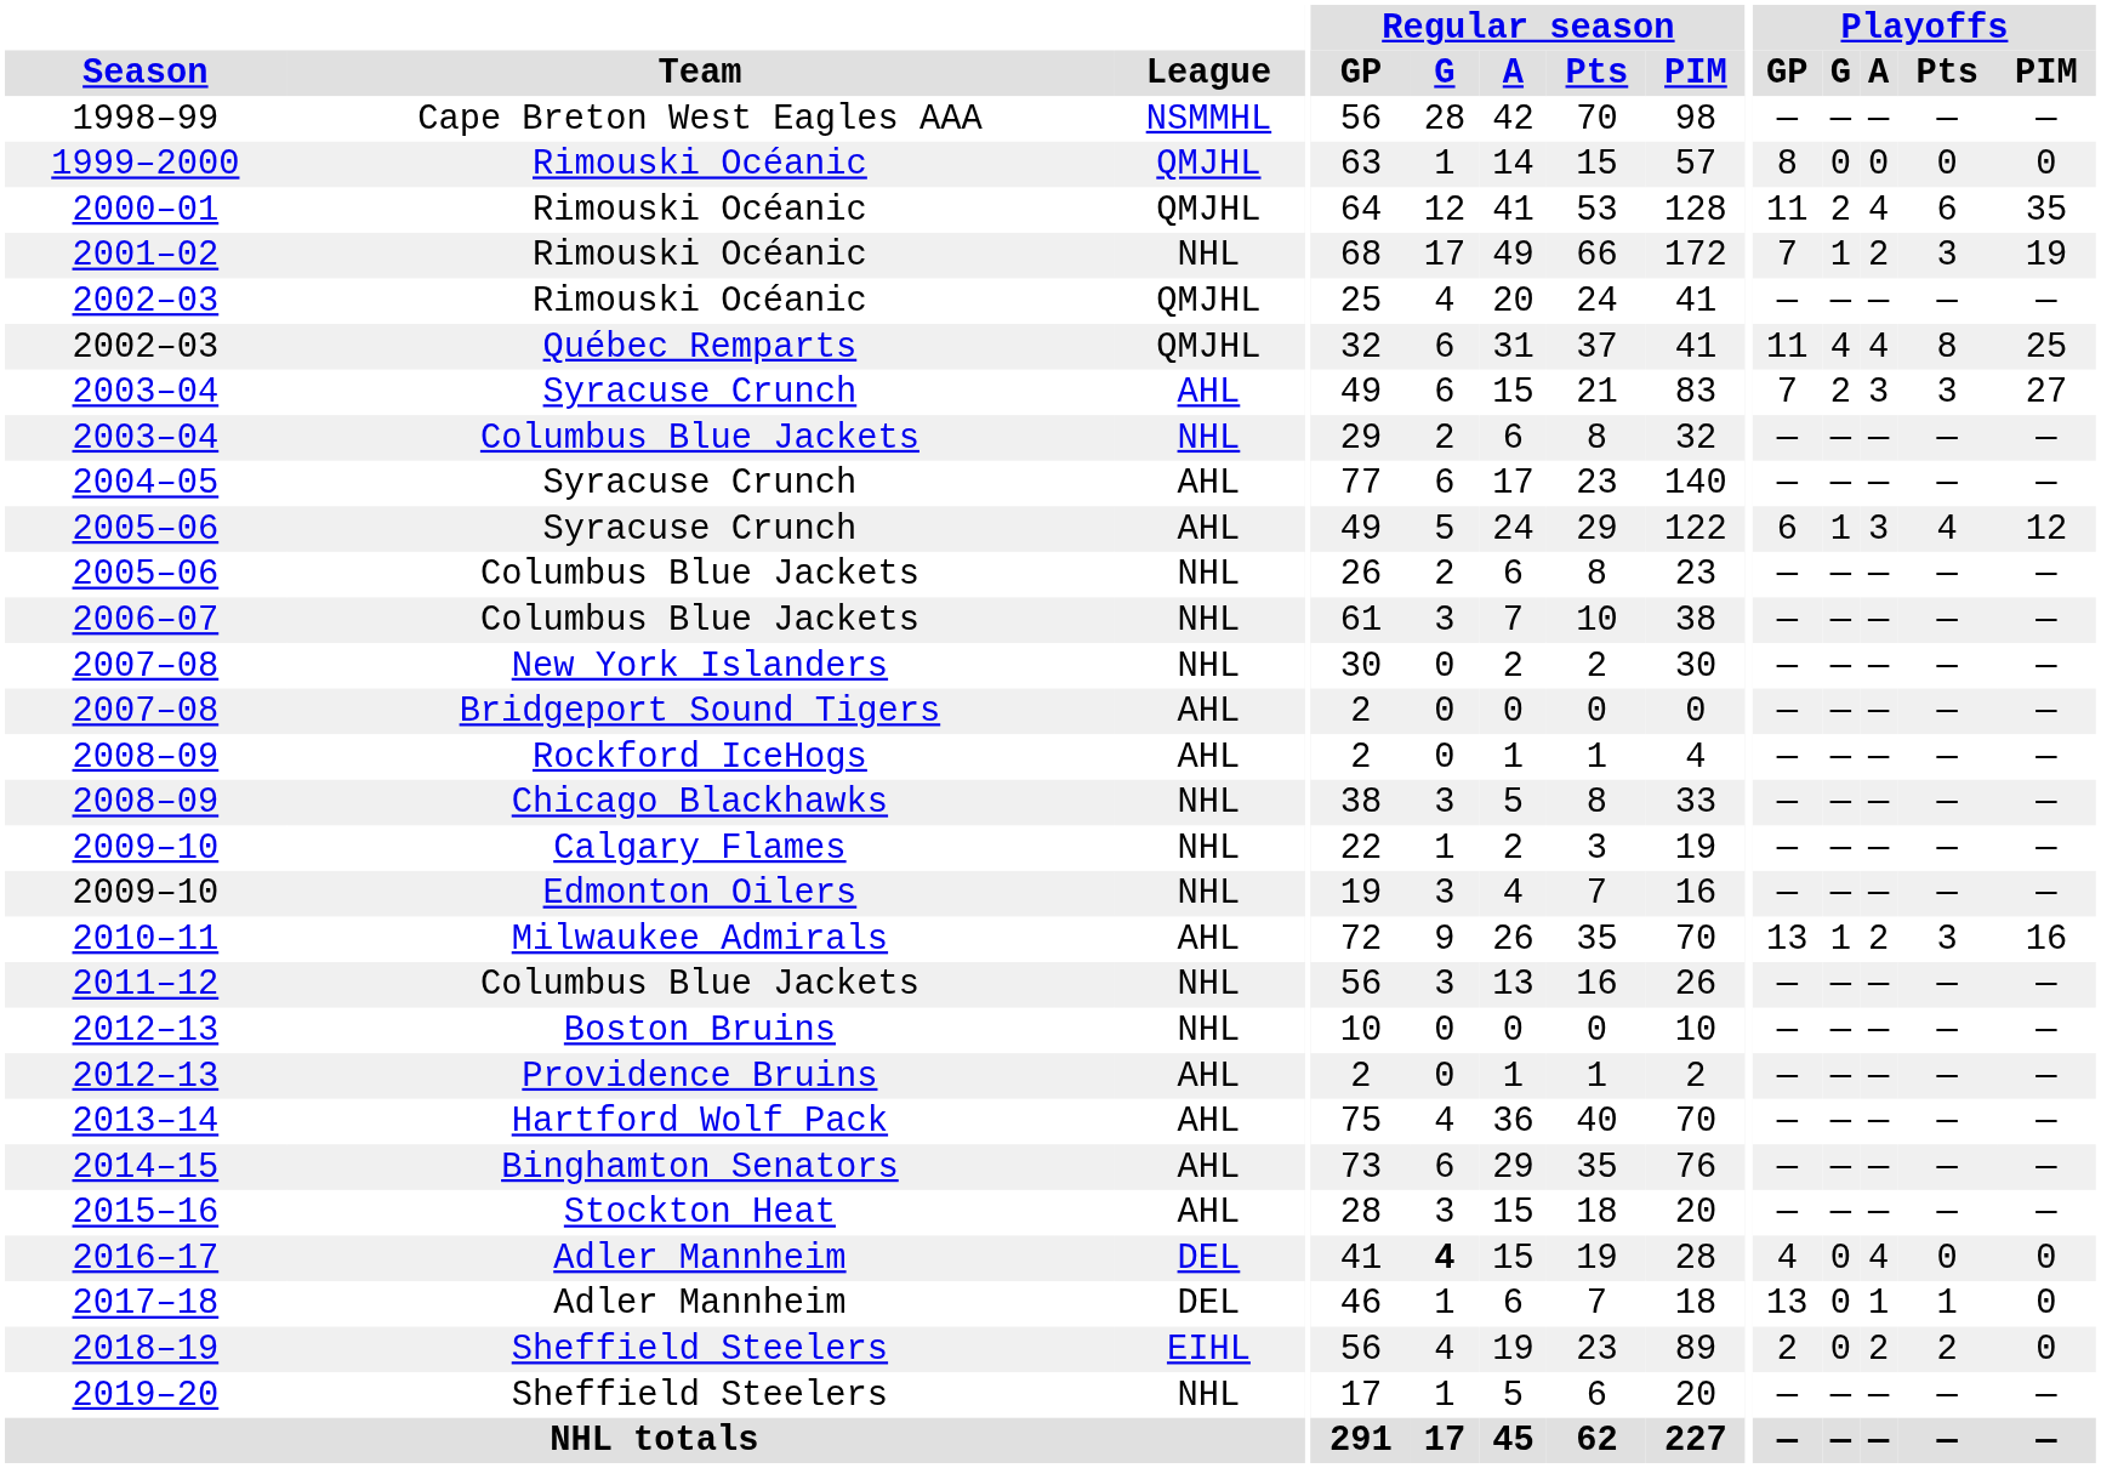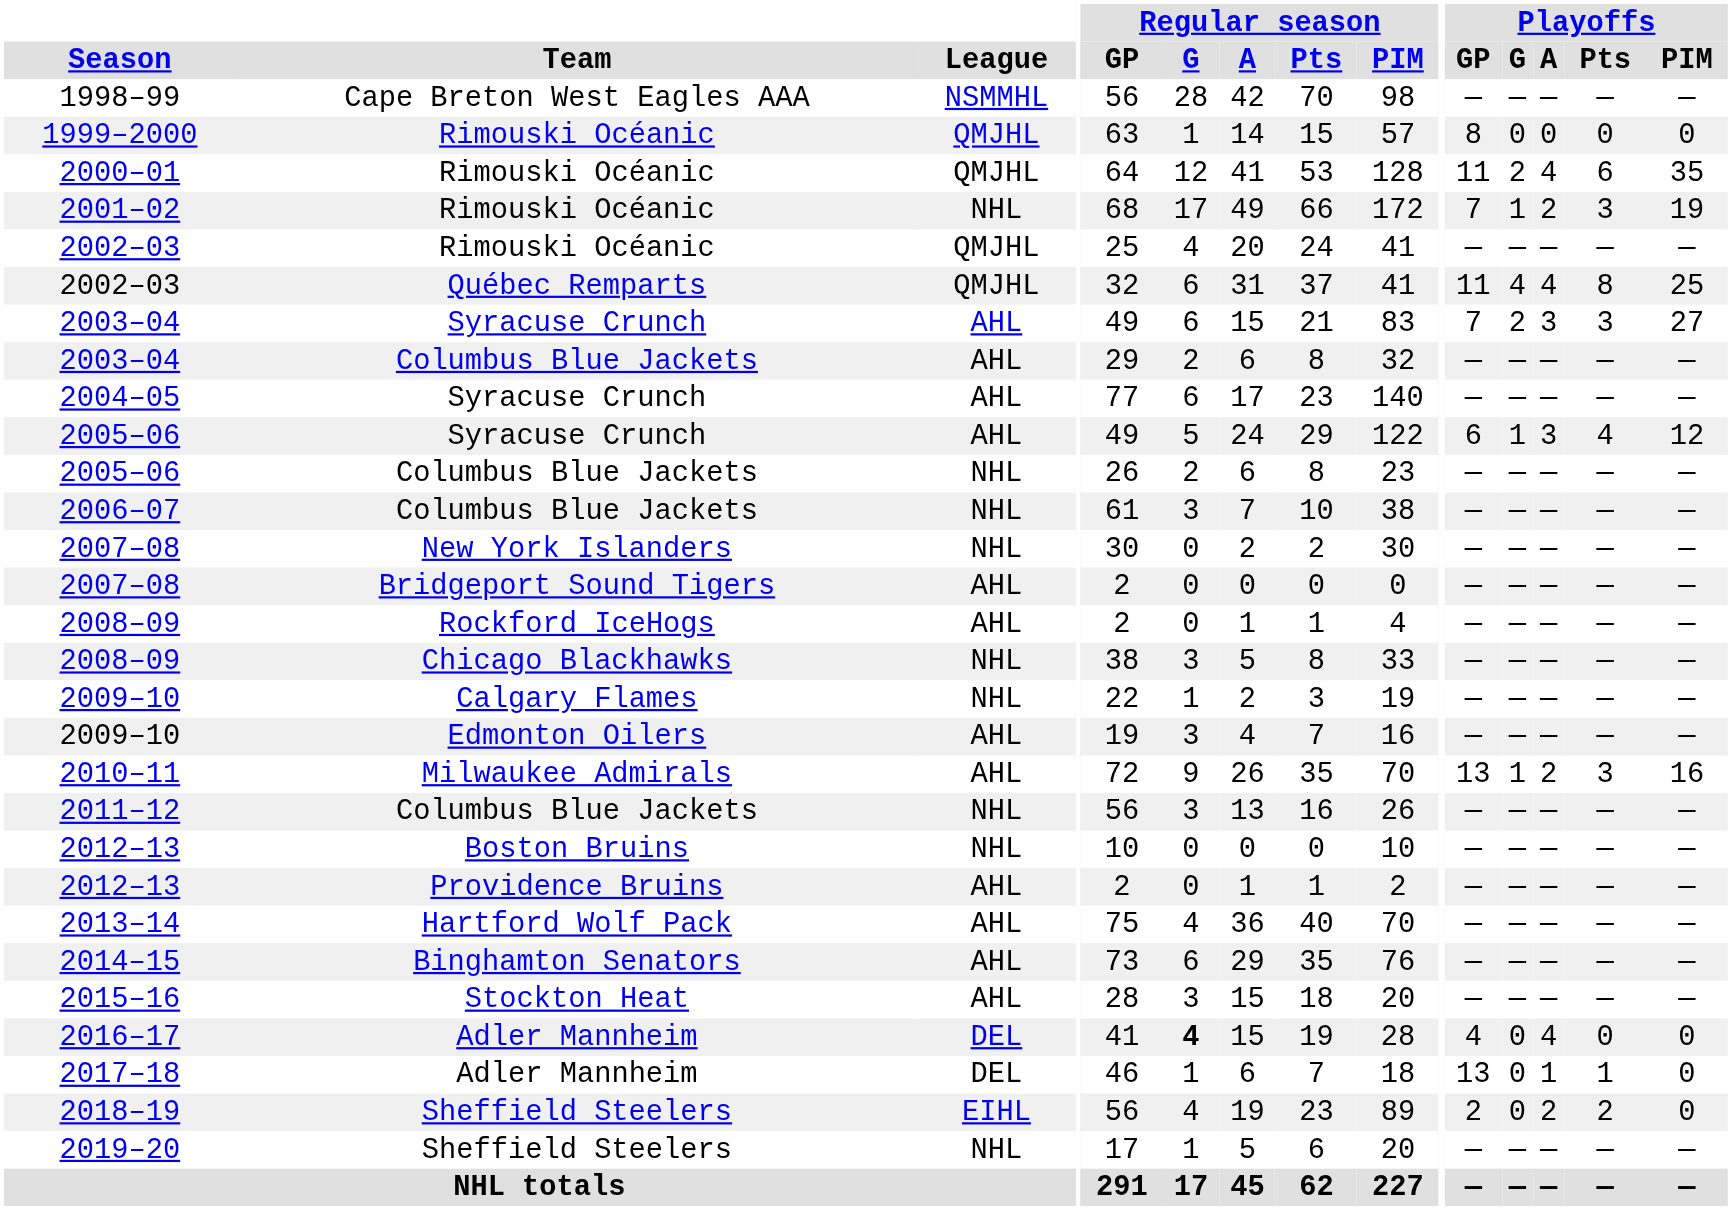 <table border="0" cellpadding="1" cellspacing="0" style="text-align:center; width:60em">
 <tr bgcolor="#e0e0e0">
 <th colspan="3" bgcolor="#ffffff"></th>
 <th rowspan="100" bgcolor="#ffffff"></th>
 <th colspan="5"><a href='#'>Regular season</a></th>
 <th rowspan="100" bgcolor="#ffffff"></th>
 <th colspan="5"><a href='#'>Playoffs</a></th>
 </tr>
 <tr bgcolor="#e0e0e0">
 <th><a href='#'>Season</a></th>
 <th>Team</th>
 <th>League</th>
 <th>GP</th>
 <th><a href='#'>G</a></th>
 <th><a href='#'>A</a></th>
 <th><a href='#'>Pts</a></th>
 <th><a href='#'>PIM</a></th>
 <th>GP</th>
 <th>G</th>
 <th>A</th>
 <th>Pts</th>
 <th>PIM</th>
 </tr>
 <tr>
 <td>1998–99</td>
 <td>Cape Breton West Eagles AAA</td>
 <td><a href='#'>NSMMHL</a></td>
 <td>56</td>
 <td>28</td>
 <td>42</td>
 <td>70</td>
 <td>98</td>
 <td>—</td>
 <td>—</td>
 <td>—</td>
 <td>—</td>
 <td>—</td>
 </tr>
 <tr bgcolor="#f0f0f0">
 <td><a href='#'>1999–2000</a></td>
 <td><a href='#'>Rimouski Océanic</a></td>
 <td><a href='#'>QMJHL</a></td>
 <td>63</td>
 <td>1</td>
 <td>14</td>
 <td>15</td>
 <td>57</td>
 <td>8</td>
 <td>0</td>
 <td>0</td>
 <td>0</td>
 <td>0</td>
 </tr>
 <tr>
 <td><a href='#'>2000–01</a></td>
 <td>Rimouski Océanic</td>
 <td>QMJHL</td>
 <td>64</td>
 <td>12</td>
 <td>41</td>
 <td>53</td>
 <td>128</td>
 <td>11</td>
 <td>2</td>
 <td>4</td>
 <td>6</td>
 <td>35</td>
 </tr>
 <tr bgcolor="#f0f0f0">
 <td><a href='#'>2001–02</a></td>
 <td>Rimouski Océanic</td>
 <td>NHL</td>
 <td>68</td>
 <td>17</td>
 <td>49</td>
 <td>66</td>
 <td>172</td>
 <td>7</td>
 <td>1</td>
 <td>2</td>
 <td>3</td>
 <td>19</td>
 </tr>
 <tr>
 <td><a href='#'>2002–03</a></td>
 <td>Rimouski Océanic</td>
 <td>QMJHL</td>
 <td>25</td>
 <td>4</td>
 <td>20</td>
 <td>24</td>
 <td>41</td>
 <td>—</td>
 <td>—</td>
 <td>—</td>
 <td>—</td>
 <td>—</td>
 </tr>
 <tr bgcolor="#f0f0f0">
 <td>2002–03</td>
 <td><a href='#'>Québec Remparts</a></td>
 <td>QMJHL</td>
 <td>32</td>
 <td>6</td>
 <td>31</td>
 <td>37</td>
 <td>41</td>
 <td>11</td>
 <td>4</td>
 <td>4</td>
 <td>8</td>
 <td>25</td>
 </tr>
 <tr>
 <td><a href='#'>2003–04</a></td>
 <td><a href='#'>Syracuse Crunch</a></td>
 <td><a href='#'>AHL</a></td>
 <td>49</td>
 <td>6</td>
 <td>15</td>
 <td>21</td>
 <td>83</td>
 <td>7</td>
 <td>2</td>
 <td>3</td>
 <td>3</td>
 <td>27</td>
 </tr>
 <tr bgcolor="#f0f0f0">
 <td><a href='#'>2003–04</a></td>
 <td><a href='#'>Columbus Blue Jackets</a></td>
-<td><a href='#'>NHL</a></td>
+<td>AHL</td>
 <td>29</td>
 <td>2</td>
 <td>6</td>
 <td>8</td>
 <td>32</td>
 <td>—</td>
 <td>—</td>
 <td>—</td>
 <td>—</td>
 <td>—</td>
 </tr>
 <tr>
 <td><a href='#'>2004–05</a></td>
 <td>Syracuse Crunch</td>
 <td>AHL</td>
 <td>77</td>
 <td>6</td>
 <td>17</td>
 <td>23</td>
 <td>140</td>
 <td>—</td>
 <td>—</td>
 <td>—</td>
 <td>—</td>
 <td>—</td>
 </tr>
 <tr bgcolor="#f0f0f0">
 <td><a href='#'>2005–06</a></td>
 <td>Syracuse Crunch</td>
 <td>AHL</td>
 <td>49</td>
 <td>5</td>
 <td>24</td>
 <td>29</td>
 <td>122</td>
 <td>6</td>
 <td>1</td>
 <td>3</td>
 <td>4</td>
 <td>12</td>
 </tr>
 <tr>
 <td><a href='#'>2005–06</a></td>
 <td>Columbus Blue Jackets</td>
 <td>NHL</td>
 <td>26</td>
 <td>2</td>
 <td>6</td>
 <td>8</td>
 <td>23</td>
 <td>—</td>
 <td>—</td>
 <td>—</td>
 <td>—</td>
 <td>—</td>
 </tr>
 <tr bgcolor="#f0f0f0">
 <td><a href='#'>2006–07</a></td>
 <td>Columbus Blue Jackets</td>
 <td>NHL</td>
 <td>61</td>
 <td>3</td>
 <td>7</td>
 <td>10</td>
 <td>38</td>
 <td>—</td>
 <td>—</td>
 <td>—</td>
 <td>—</td>
 <td>—</td>
 </tr>
 <tr>
 <td><a href='#'>2007–08</a></td>
 <td><a href='#'>New York Islanders</a></td>
 <td>NHL</td>
 <td>30</td>
 <td>0</td>
 <td>2</td>
 <td>2</td>
 <td>30</td>
 <td>—</td>
 <td>—</td>
 <td>—</td>
 <td>—</td>
 <td>—</td>
 </tr>
 <tr bgcolor="#f0f0f0">
 <td><a href='#'>2007–08</a></td>
 <td><a href='#'>Bridgeport Sound Tigers</a></td>
 <td>AHL</td>
 <td>2</td>
 <td>0</td>
 <td>0</td>
 <td>0</td>
 <td>0</td>
 <td>—</td>
 <td>—</td>
 <td>—</td>
 <td>—</td>
 <td>—</td>
 </tr>
 <tr>
 <td><a href='#'>2008–09</a></td>
 <td><a href='#'>Rockford IceHogs</a></td>
 <td>AHL</td>
 <td>2</td>
 <td>0</td>
 <td>1</td>
 <td>1</td>
 <td>4</td>
 <td>—</td>
 <td>—</td>
 <td>—</td>
 <td>—</td>
 <td>—</td>
 </tr>
 <tr bgcolor="#f0f0f0">
 <td><a href='#'>2008–09</a></td>
 <td><a href='#'>Chicago Blackhawks</a></td>
 <td>NHL</td>
 <td>38</td>
 <td>3</td>
 <td>5</td>
 <td>8</td>
 <td>33</td>
 <td>—</td>
 <td>—</td>
 <td>—</td>
 <td>—</td>
 <td>—</td>
 </tr>
 <tr>
 <td><a href='#'>2009–10</a></td>
 <td><a href='#'>Calgary Flames</a></td>
 <td>NHL</td>
 <td>22</td>
 <td>1</td>
 <td>2</td>
 <td>3</td>
 <td>19</td>
 <td>—</td>
 <td>—</td>
 <td>—</td>
 <td>—</td>
 <td>—</td>
 </tr>
 <tr bgcolor="#f0f0f0">
 <td>2009–10</td>
 <td><a href='#'>Edmonton Oilers</a></td>
-<td>NHL</td>
+<td>AHL</td>
 <td>19</td>
 <td>3</td>
 <td>4</td>
 <td>7</td>
 <td>16</td>
 <td>—</td>
 <td>—</td>
 <td>—</td>
 <td>—</td>
 <td>—</td>
 </tr>
 <tr>
 <td><a href='#'>2010–11</a></td>
 <td><a href='#'>Milwaukee Admirals</a></td>
 <td>AHL</td>
 <td>72</td>
 <td>9</td>
 <td>26</td>
 <td>35</td>
 <td>70</td>
 <td>13</td>
 <td>1</td>
 <td>2</td>
 <td>3</td>
 <td>16</td>
 </tr>
 <tr bgcolor="#f0f0f0">
 <td><a href='#'>2011–12</a></td>
 <td>Columbus Blue Jackets</td>
 <td>NHL</td>
 <td>56</td>
 <td>3</td>
 <td>13</td>
 <td>16</td>
 <td>26</td>
 <td>—</td>
 <td>—</td>
 <td>—</td>
 <td>—</td>
 <td>—</td>
 </tr>
 <tr>
 <td><a href='#'>2012–13</a></td>
 <td><a href='#'>Boston Bruins</a></td>
 <td>NHL</td>
 <td>10</td>
 <td>0</td>
 <td>0</td>
 <td>0</td>
 <td>10</td>
 <td>—</td>
 <td>—</td>
 <td>—</td>
 <td>—</td>
 <td>—</td>
 </tr>
 <tr bgcolor="#f0f0f0">
 <td><a href='#'>2012–13</a></td>
 <td><a href='#'>Providence Bruins</a></td>
 <td>AHL</td>
 <td>2</td>
 <td>0</td>
 <td>1</td>
 <td>1</td>
 <td>2</td>
 <td>—</td>
 <td>—</td>
 <td>—</td>
 <td>—</td>
 <td>—</td>
 </tr>
 <tr>
 <td><a href='#'>2013–14</a></td>
 <td><a href='#'>Hartford Wolf Pack</a></td>
 <td>AHL</td>
 <td>75</td>
 <td>4</td>
 <td>36</td>
 <td>40</td>
 <td>70</td>
 <td>—</td>
 <td>—</td>
 <td>—</td>
 <td>—</td>
 <td>—</td>
 </tr>
 <tr bgcolor="#f0f0f0">
 <td><a href='#'>2014–15</a></td>
 <td><a href='#'>Binghamton Senators</a></td>
 <td>AHL</td>
 <td>73</td>
 <td>6</td>
 <td>29</td>
 <td>35</td>
 <td>76</td>
 <td>—</td>
 <td>—</td>
 <td>—</td>
 <td>—</td>
 <td>—</td>
 </tr>
 <tr>
 <td><a href='#'>2015–16</a></td>
 <td><a href='#'>Stockton Heat</a></td>
 <td>AHL</td>
 <td>28</td>
 <td>3</td>
 <td>15</td>
 <td>18</td>
 <td>20</td>
 <td>—</td>
 <td>—</td>
 <td>—</td>
 <td>—</td>
 <td>—</td>
 </tr>
 <tr bgcolor="#f0f0f0">
 <td><a href='#'>2016–17</a></td>
 <td><a href='#'>Adler Mannheim</a></td>
 <td><a href='#'>DEL</a></td>
 <td>41</td>
 <td><strong>4</strong></td>
 <td>15</td>
 <td>19</td>
 <td>28</td>
 <td>4</td>
 <td>0</td>
 <td>4</td>
 <td>0</td>
 <td>0</td>
 </tr>
 <tr>
 <td><a href='#'>2017–18</a></td>
 <td>Adler Mannheim</td>
 <td>DEL</td>
 <td>46</td>
 <td>1</td>
 <td>6</td>
 <td>7</td>
 <td>18</td>
 <td>13</td>
 <td>0</td>
 <td>1</td>
 <td>1</td>
 <td>0</td>
 </tr>
 <tr bgcolor="#f0f0f0">
 <td><a href='#'>2018–19</a></td>
 <td><a href='#'>Sheffield Steelers</a></td>
 <td><a href='#'>EIHL</a></td>
 <td>56</td>
 <td>4</td>
 <td>19</td>
 <td>23</td>
 <td>89</td>
 <td>2</td>
 <td>0</td>
 <td>2</td>
 <td>2</td>
 <td>0</td>
 </tr>
 <tr>
 <td><a href='#'>2019–20</a></td>
 <td>Sheffield Steelers</td>
 <td>NHL</td>
 <td>17</td>
 <td>1</td>
 <td>5</td>
 <td>6</td>
 <td>20</td>
 <td>—</td>
 <td>—</td>
 <td>—</td>
 <td>—</td>
 <td>—</td>
 </tr>
 <tr bgcolor="#e0e0e0">
 <th colspan="3">NHL totals</th>
 <th>291</th>
 <th>17</th>
 <th>45</th>
 <th>62</th>
 <th>227</th>
 <th>—</th>
 <th>—</th>
 <th>—</th>
 <th>—</th>
 <th>—</th>
 </tr>
 </table>
